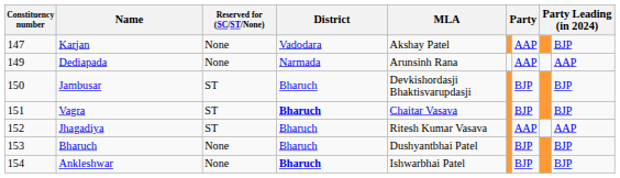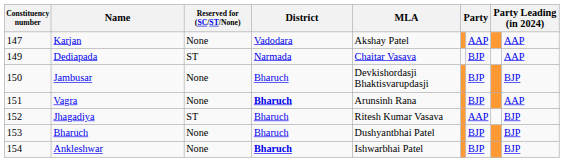 <table class="wikitable sortable">
 <tr>
 <th width="50px" style="font-size:75%">Constituency number</th>
 <th width="200px">Name</th>
 <th width="100px" style="font-size:75%">Reserved for (<a href='#'>SC</a>/<a href='#'>ST</a>/None)</th>
 <th width="150px">District</th>
 <th>MLA</th>
 <th colspan="2">Party</th>
 <th colspan="2" width="150px">Party Leading<br>(in 2024)</th>
 </tr>
 <tr>
 <td>147</td>
 <td><a href='#'>Karjan</a></td>
 <td>None</td>
 <td><a href='#'>Vadodara</a></td>
 <td>Akshay Patel</td>
 <td bgcolor=#FF9933></td>
 <td><a href='#'>AAP</a></td>
 <td style="background-color:#FF9933"></td>
-<td><a href='#'>BJP</a></td>
+<td><a href='#'>AAP</a></td>
 </tr>
 <tr>
 <td>149</td>
 <td><a href='#'>Dediapada</a></td>
-<td>None</td>
+<td>ST</td>
 <td><a href='#'>Narmada</a></td>
-<td>Arunsinh Rana</td>
+<td><a href='#'>Chaitar Vasava</a></td>
 <td bgcolor=></td>
-<td><a href='#'>AAP</a></td>
+<td><a href='#'>BJP</a></td>
 <td bgcolor=></td>
 <td><a href='#'>AAP</a></td>
 </tr>
 <tr>
 <td>150</td>
 <td><a href='#'>Jambusar</a></td>
-<td>ST</td>
+<td>None</td>
 <td><a href='#'>Bharuch</a></td>
 <td>Devkishordasji Bhaktisvarupdasji</td>
 <td bgcolor=#FF9933></td>
 <td><a href='#'>BJP</a></td>
 <td style="background-color:#FF9933"></td>
 <td><a href='#'>BJP</a></td>
 </tr>
 <tr>
 <td>151</td>
 <td><a href='#'>Vagra</a></td>
-<td>ST</td>
+<td>None</td>
 <td><strong><a href='#'>Bharuch</a></strong></td>
-<td><a href='#'>Chaitar Vasava</a></td>
+<td>Arunsinh Rana</td>
 <td bgcolor=#FF9933></td>
 <td><a href='#'>BJP</a></td>
 <td style="background-color:#FF9933"></td>
-<td><a href='#'>BJP</a></td>
+<td><a href='#'>AAP</a></td>
 </tr>
 <tr>
 <td>152</td>
 <td><a href='#'>Jhagadiya</a></td>
 <td>ST</td>
 <td><a href='#'>Bharuch</a></td>
 <td>Ritesh Kumar Vasava</td>
 <td bgcolor=#FF9933></td>
 <td><a href='#'>AAP</a></td>
 <td bgcolor=></td>
-<td><a href='#'>AAP</a></td>
+<td><a href='#'>BJP</a></td>
 </tr>
 <tr>
 <td>153</td>
 <td><a href='#'>Bharuch</a></td>
 <td>None</td>
 <td><a href='#'>Bharuch</a></td>
 <td>Dushyantbhai Patel</td>
 <td bgcolor=#FF9933></td>
 <td><a href='#'>BJP</a></td>
 <td style="background-color:#FF9933"></td>
 <td><a href='#'>BJP</a></td>
 </tr>
 <tr>
 <td>154</td>
 <td><a href='#'>Ankleshwar</a></td>
 <td>None</td>
 <td><strong><a href='#'>Bharuch</a></strong></td>
 <td>Ishwarbhai Patel</td>
 <td bgcolor=#FF9933></td>
 <td><a href='#'>BJP</a></td>
 <td style="background-color:#FF9933"></td>
 <td><a href='#'>BJP</a></td>
 </tr>
 </table>
